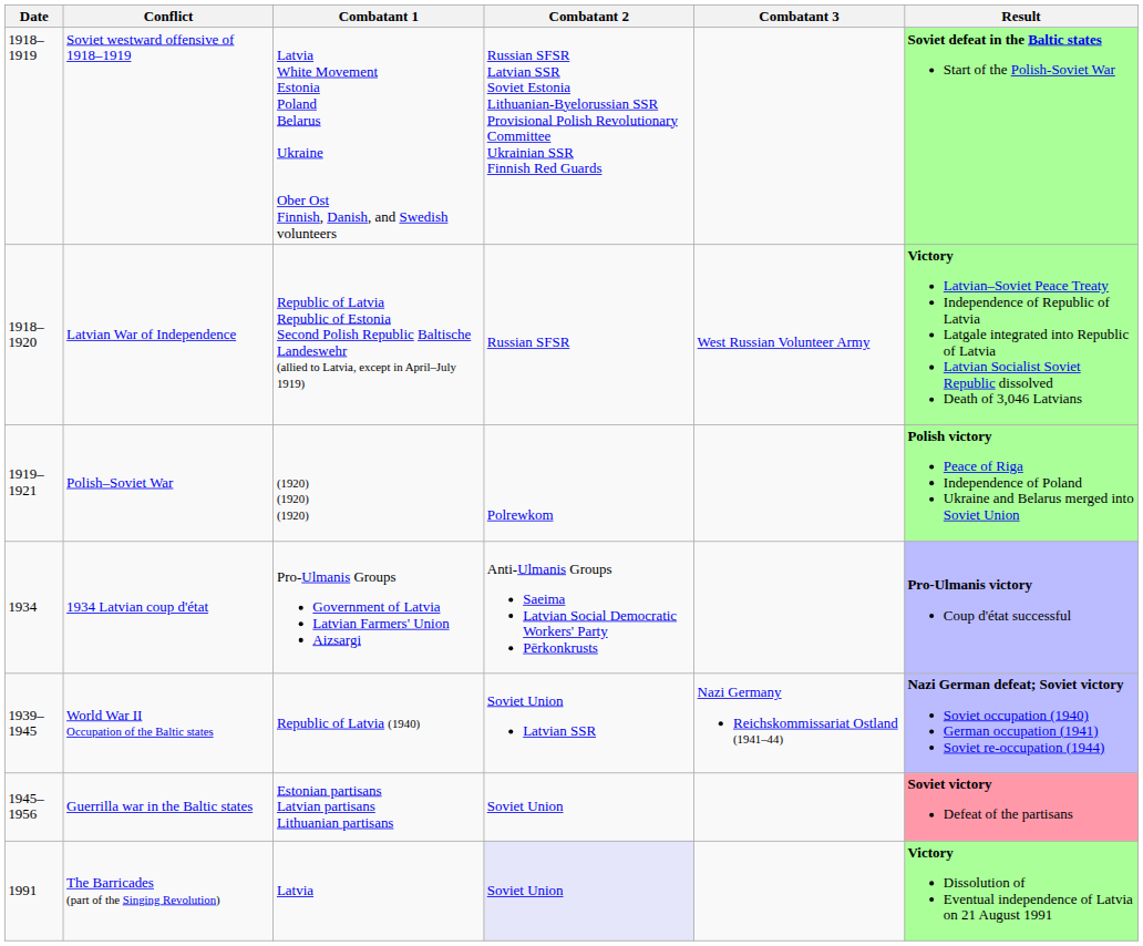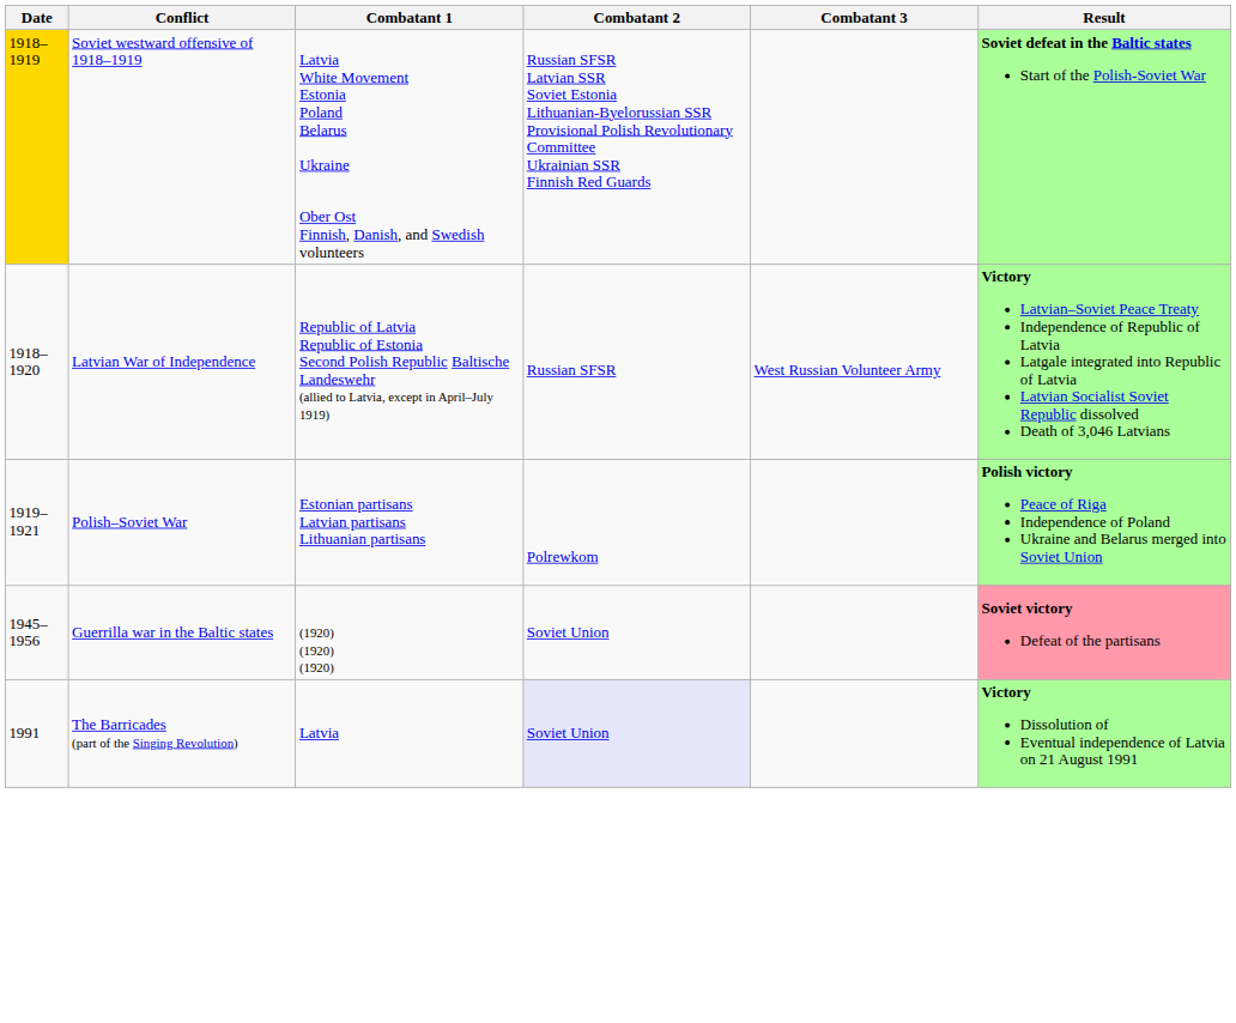 <table class="wikitable" width="100%">
 <tr>
 <th width= "5%">Date</th>
 <th width= "18%">Conflict</th>
 <th width= "18%">Combatant 1</th>
 <th width= "18%">Combatant 2</th>
 <th width= "18%">Combatant 3</th>
 <th width= "20%">Result</th>
 </tr>
 <tr style="vertical-align:top">
-<td>1918–1919</td>
+<td style="background: gold;">1918–1919</td>
 <td><a href='#'>Soviet westward offensive of 1918–1919</a></td>
 <td><br> <a href='#'>Latvia</a><br> <a href='#'>White Movement</a><br> <a href='#'>Estonia</a><br> <a href='#'>Poland</a><br> <a href='#'>Belarus</a><br><br> <a href='#'>Ukraine</a><br><br><br> <a href='#'>Ober Ost</a> <br><a href='#'>Finnish</a>, <a href='#'>Danish</a>, and <a href='#'>Swedish</a> volunteers</td>
 <td><br> <a href='#'>Russian SFSR</a><br> <a href='#'>Latvian SSR</a><br> <a href='#'>Soviet Estonia</a><br> <a href='#'>Lithuanian-Byelorussian SSR</a><br> <a href='#'>Provisional Polish Revolutionary Committee</a><br> <a href='#'>Ukrainian SSR</a><br> <a href='#'>Finnish Red Guards</a></td>
 <td></td>
 <td Style="background:#AF9"><strong>Soviet defeat in the <a href='#'>Baltic states</a></strong><br><ul><li>Start of the <a href='#'>Polish-Soviet War</a></li></ul></td>
 </tr>
 <tr>
 <td>1918–1920</td>
 <td><a href='#'>Latvian War of Independence</a></td>
 <td><br> <a href='#'>Republic of Latvia</a><br> <a href='#'>Republic of Estonia</a><br> <a href='#'>Second Polish Republic</a> <a href='#'>Baltische Landeswehr</a><br><small>(allied to Latvia, except  in April–July 1919)</small></td>
 <td><br> <a href='#'>Russian SFSR</a><br></td>
 <td><br> <a href='#'>West Russian Volunteer Army</a></td>
 <td Style="background:#AF9"><strong>Victory</strong><br><ul><li><a href='#'>Latvian–Soviet Peace Treaty</a></li><li>Independence of Republic of Latvia</li><li>Latgale integrated into Republic of Latvia</li><li><a href='#'>Latvian Socialist Soviet Republic</a> dissolved</li><li>Death of 3,046 Latvians</li></ul></td>
 </tr>
 <tr>
 <td>1919–1921</td>
 <td><a href='#'>Polish–Soviet War</a></td>
-<td><br><br> <small>(1920)</small><br> <small>(1920)</small><br> <small>(1920)</small></td>
+<td> <a href='#'>Estonian partisans</a><br> <a href='#'>Latvian partisans</a><br> <a href='#'>Lithuanian partisans</a></td>
 <td><br><br><br><br> <a href='#'>Polrewkom</a></td>
 <td></td>
 <td Style="background:#AF9"><strong>Polish victory</strong><br><ul><li><a href='#'>Peace of Riga</a></li><li>Independence of Poland</li><li>Ukraine and Belarus merged into <a href='#'>Soviet Union</a></li></ul></td>
 </tr>
 <tr>
-<td>1934</td>
-<td><a href='#'>1934 Latvian coup d'état</a></td>
-<td><br> Pro-<a href='#'>Ulmanis</a> Groups<ul><li><a href='#'>Government of Latvia</a></li><li> <a href='#'>Latvian Farmers' Union</a></li><li><a href='#'>Aizsargi</a></li></ul></td>
-<td><br> Anti-<a href='#'>Ulmanis</a> Groups<ul><li><a href='#'>Saeima</a></li><li><a href='#'>Latvian Social Democratic Workers' Party</a></li><li> <a href='#'>Pērkonkrusts</a></li></ul></td>
-<td></td>
-<td Style="background:#BBF"><strong>Pro-Ulmanis victory</strong><br><ul><li>Coup d'état successful</li></ul></td>
-</tr>
-<tr>
-<td>1939–1945</td>
-<td><a href='#'>World War II</a><br><small><a href='#'>Occupation of the Baltic states</a></small></td>
-<td> <a href='#'>Republic of Latvia</a> <small>(1940)</small></td>
-<td> <a href='#'>Soviet Union</a><br><ul><li> <a href='#'>Latvian SSR</a></li></ul></td>
-<td> <a href='#'>Nazi Germany</a><br><ul><li><a href='#'>Reichskommissariat Ostland</a> <small>(1941–44)</small></li></ul></td>
-<td Style="background:#BBF"><strong>Nazi German defeat; Soviet victory</strong><br><ul><li><a href='#'>Soviet occupation (1940)</a></li><li><a href='#'>German occupation (1941)</a></li><li><a href='#'>Soviet re-occupation (1944)</a></li></ul></td>
-</tr>
-<tr>
 <td>1945–1956</td>
 <td><a href='#'>Guerrilla war in the Baltic states</a></td>
-<td> <a href='#'>Estonian partisans</a><br> <a href='#'>Latvian partisans</a><br> <a href='#'>Lithuanian partisans</a></td>
+<td><br><br> <small>(1920)</small><br> <small>(1920)</small><br> <small>(1920)</small></td>
 <td> <a href='#'>Soviet Union</a></td>
 <td></td>
 <td style=background:#f9a><strong>Soviet victory</strong><br><ul><li>Defeat of the partisans</li></ul></td>
 </tr>
 <tr>
 <td>1991</td>
 <td><a href='#'>The Barricades</a><br><small>(part of the <a href='#'>Singing Revolution</a>)</small></td>
 <td> <a href='#'>Latvia</a></td>
 <td style="background: lavender;"> <a href='#'>Soviet Union</a></td>
 <td></td>
 <td Style="background:#AF9"><strong>Victory</strong><br><ul><li>Dissolution of </li><li>Eventual independence of Latvia on 21 August 1991</li></ul></td>
 </tr>
 </table>
